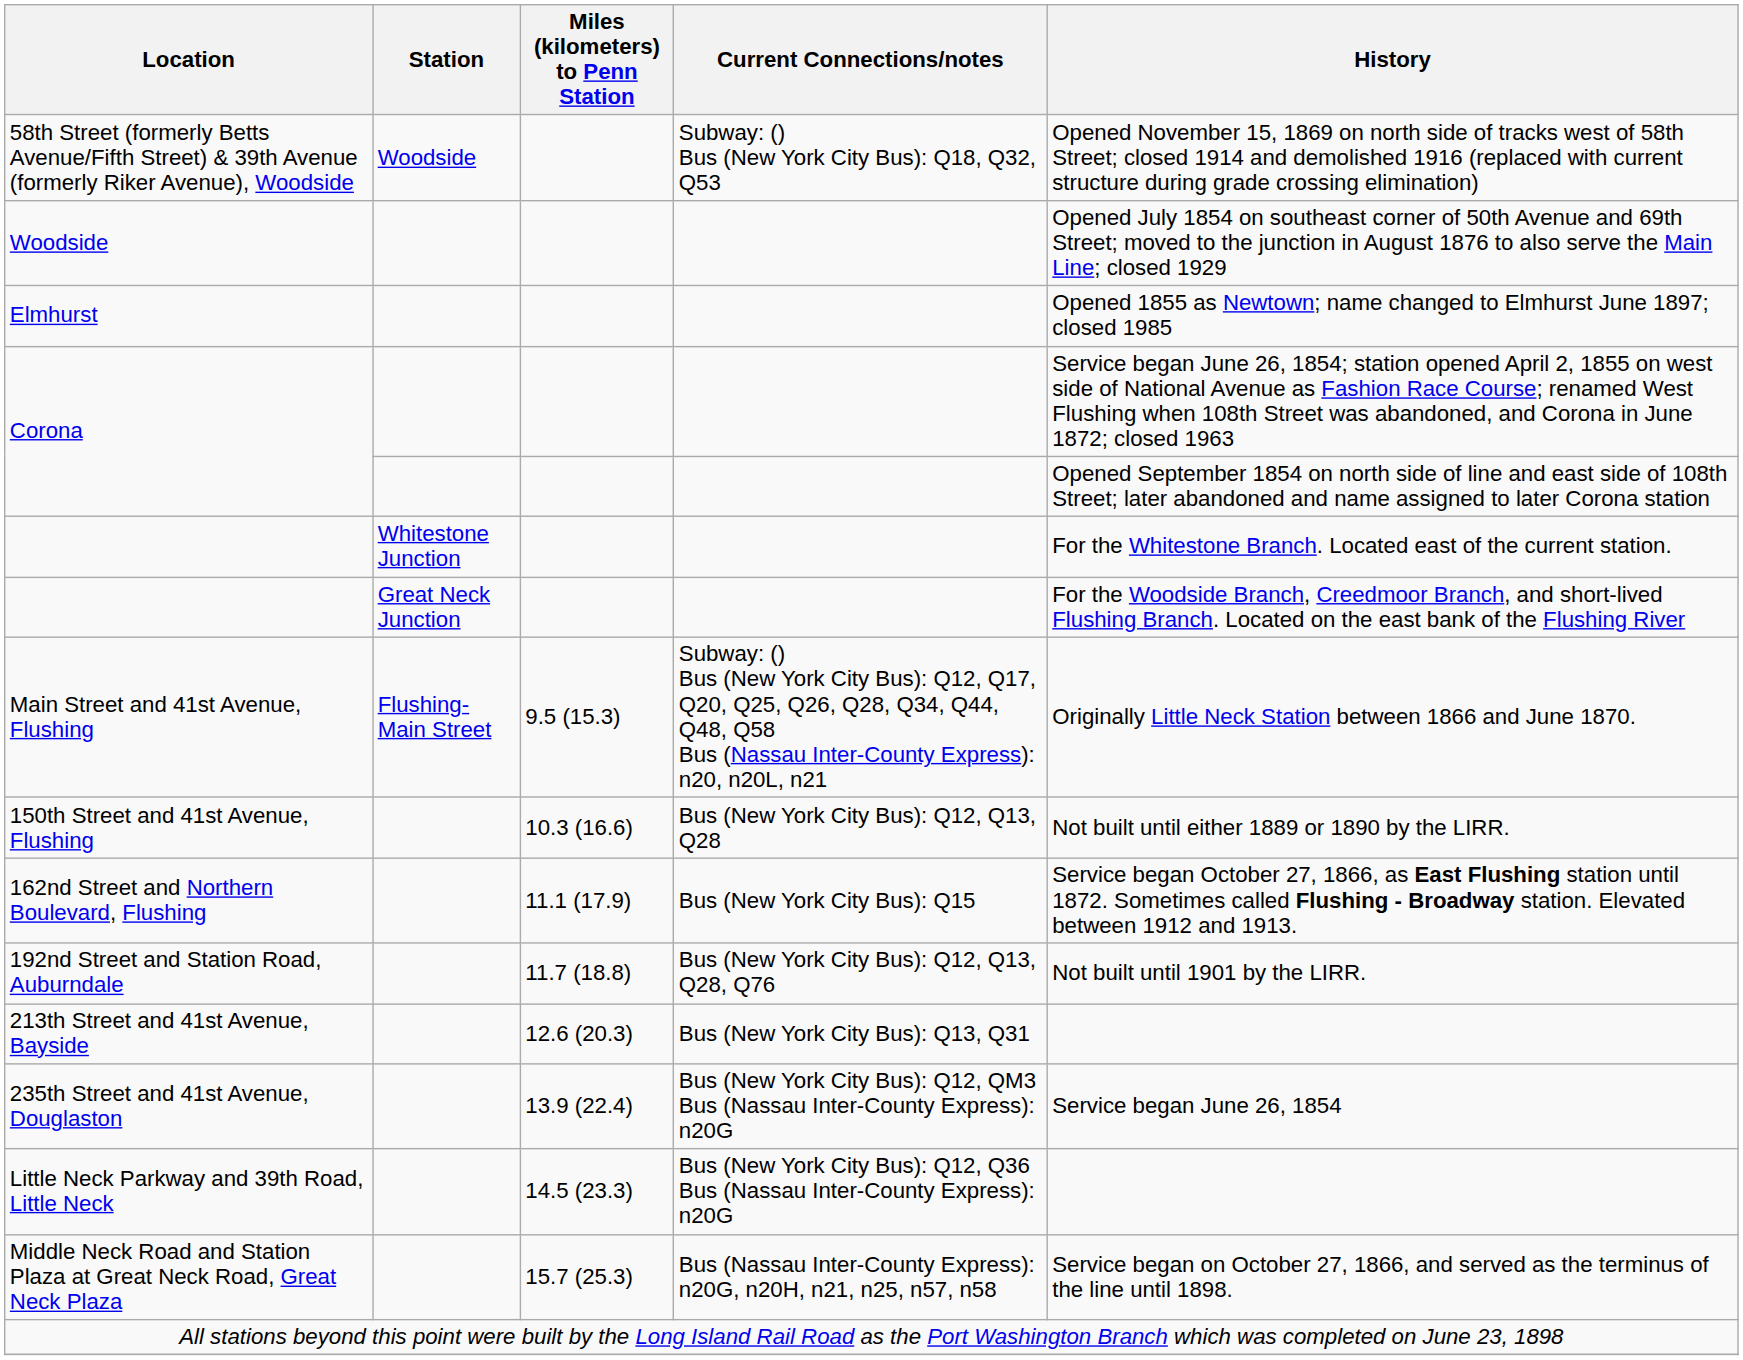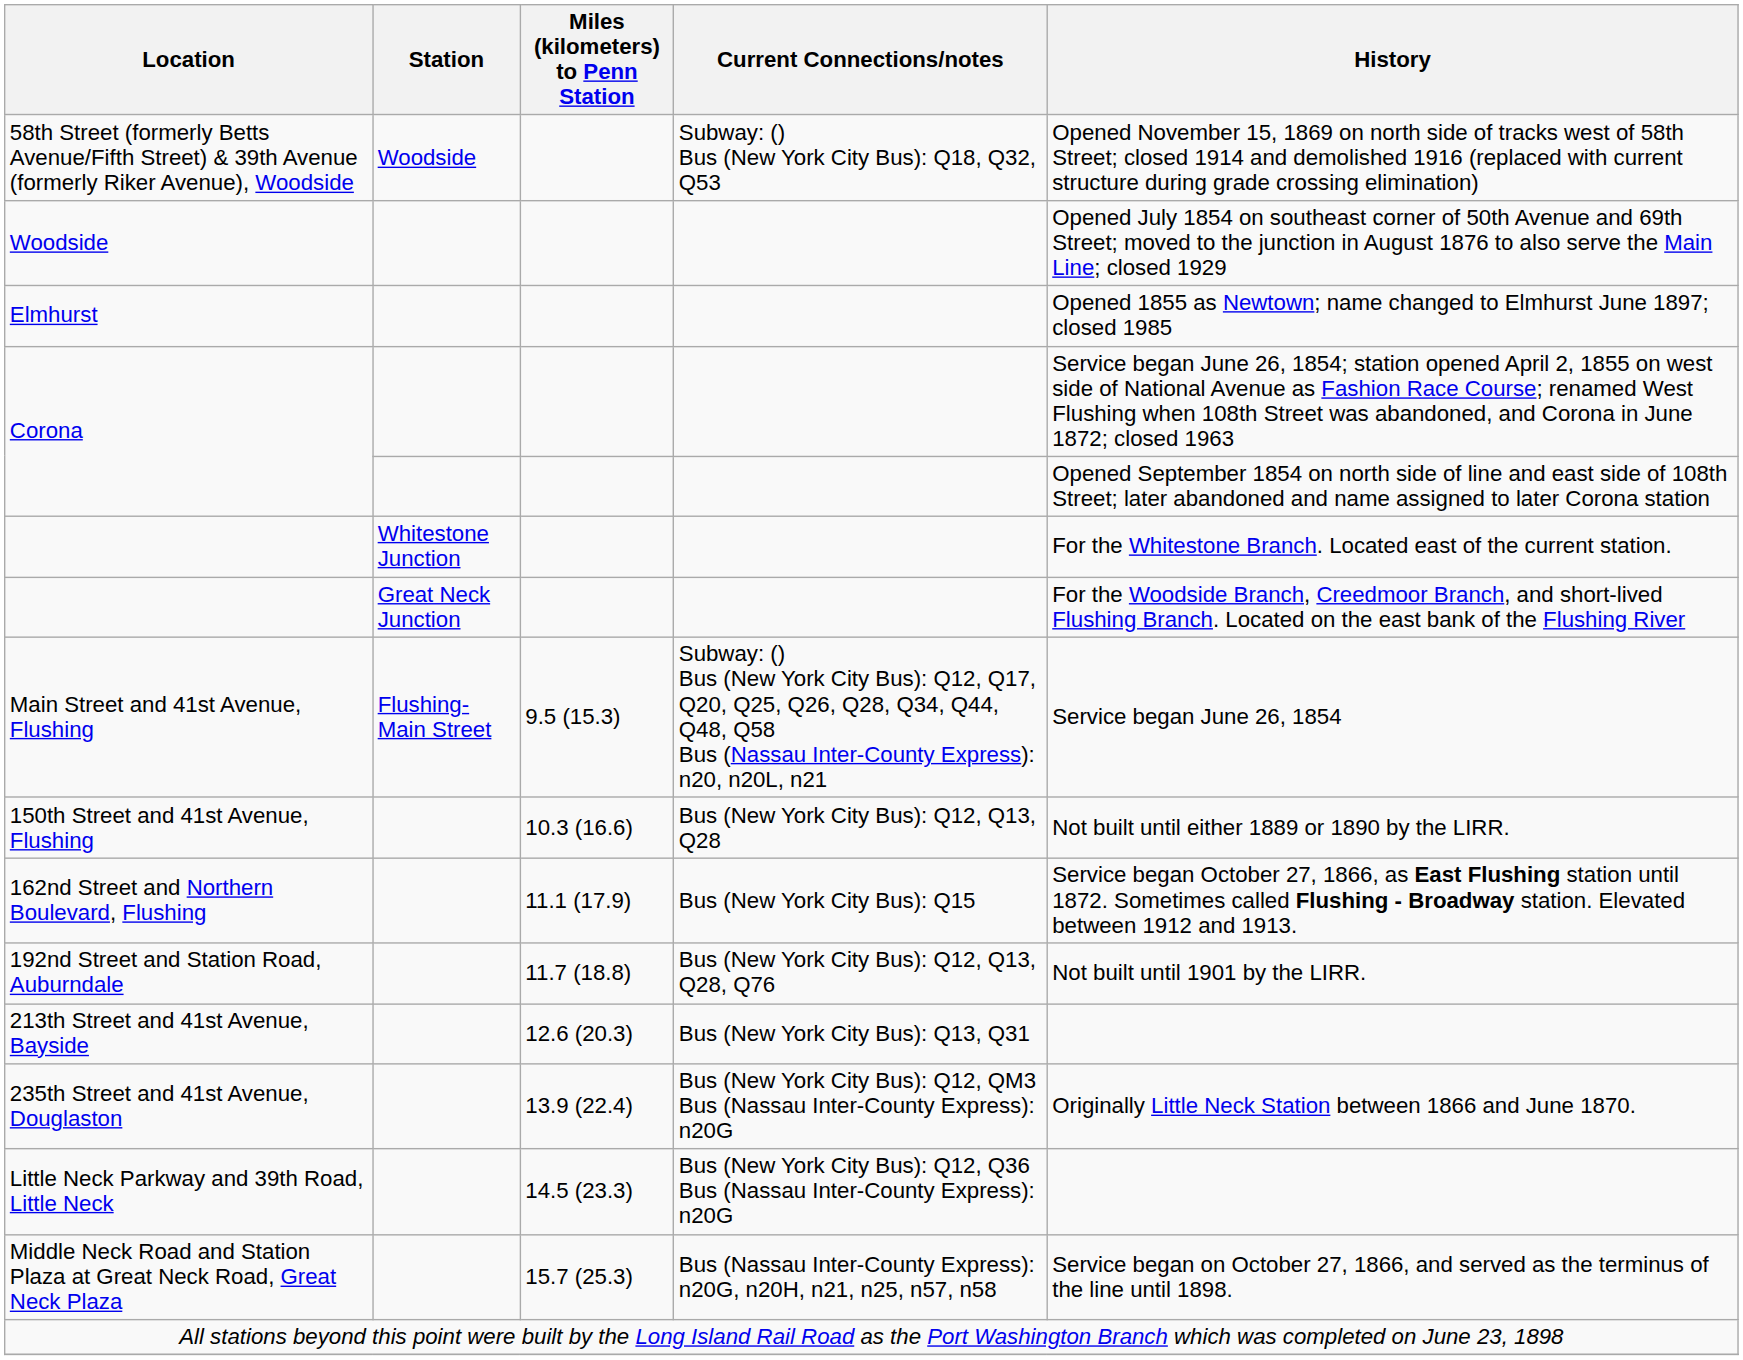 <table class="wikitable">
 <tr>
 <th>Location</th>
 <th>Station</th>
 <th>Miles (kilometers)<br>to <a href='#'>Penn Station</a></th>
 <th>Current Connections/notes</th>
 <th>History</th>
 </tr>
 <tr>
 <td>58th Street (formerly Betts Avenue/Fifth Street) & 39th Avenue (formerly Riker Avenue), <a href='#'>Woodside</a></td>
 <td><a href='#'>Woodside</a><br></td>
 <td></td>
 <td>Subway: ()<br>Bus (New York City Bus): Q18, Q32, Q53</td>
 <td>Opened November 15, 1869 on north side of tracks west of 58th Street; closed 1914 and demolished 1916 (replaced with current structure during grade crossing elimination)</td>
 </tr>
 <tr>
 <td><a href='#'>Woodside</a></td>
 <td></td>
 <td></td>
 <td></td>
 <td>Opened July 1854 on southeast corner of 50th Avenue and 69th Street; moved to the junction in August 1876 to also serve the <a href='#'>Main Line</a>; closed 1929</td>
 </tr>
 <tr>
 <td><a href='#'>Elmhurst</a></td>
 <td></td>
 <td></td>
 <td></td>
 <td>Opened 1855 as <a href='#'>Newtown</a>; name changed to Elmhurst June 1897; closed 1985</td>
 </tr>
 <tr>
 <td rowspan="2"><a href='#'>Corona</a></td>
 <td></td>
 <td></td>
 <td></td>
 <td>Service began June 26, 1854; station opened April 2, 1855 on west side of National Avenue as <a href='#'>Fashion Race Course</a>; renamed West Flushing when 108th Street was abandoned, and Corona in June 1872; closed 1963</td>
 </tr>
 <tr>
 <td></td>
 <td></td>
 <td></td>
 <td>Opened September 1854 on north side of line and east side of 108th Street; later abandoned and name assigned to later Corona station</td>
 </tr>
 <tr>
 <td></td>
 <td><a href='#'>Whitestone Junction</a></td>
 <td></td>
 <td></td>
 <td>For the <a href='#'>Whitestone Branch</a>. Located east of the current  station.</td>
 </tr>
 <tr>
 <td></td>
 <td><a href='#'>Great Neck Junction</a></td>
 <td></td>
 <td></td>
 <td>For the <a href='#'>Woodside Branch</a>, <a href='#'>Creedmoor Branch</a>, and short-lived <a href='#'>Flushing Branch</a>. Located on the east bank of the <a href='#'>Flushing River</a></td>
 </tr>
 <tr>
 <td>Main Street and 41st Avenue, <a href='#'>Flushing</a></td>
 <td><a href='#'>Flushing-Main Street</a></td>
 <td>9.5 (15.3)</td>
 <td>Subway: () <br>Bus (New York City Bus): Q12, Q17, Q20, Q25, Q26, Q28, Q34, Q44, Q48, Q58<br>Bus (<a href='#'>Nassau Inter-County Express</a>): n20, n20L, n21</td>
-<td>Originally <a href='#'>Little Neck Station</a> between 1866 and June 1870.</td>
+<td>Service began June 26, 1854</td>
 </tr>
 <tr>
 <td>150th Street and 41st Avenue, <a href='#'>Flushing</a></td>
 <td></td>
 <td>10.3 (16.6)</td>
 <td>Bus (New York City Bus): Q12, Q13, Q28</td>
 <td>Not built until either 1889 or 1890 by the LIRR.</td>
 </tr>
 <tr>
 <td>162nd Street and <a href='#'>Northern Boulevard</a>, <a href='#'>Flushing</a></td>
 <td></td>
 <td>11.1 (17.9)</td>
 <td>Bus (New York City Bus): Q15</td>
 <td>Service began October 27, 1866, as <strong>East Flushing</strong> station until 1872. Sometimes called <strong>Flushing - Broadway</strong> station. Elevated between 1912 and 1913.</td>
 </tr>
 <tr>
 <td>192nd Street and Station Road, <a href='#'>Auburndale</a></td>
 <td></td>
 <td>11.7 (18.8)</td>
 <td>Bus (New York City Bus): Q12, Q13, Q28, Q76</td>
 <td>Not built until 1901 by the LIRR.</td>
 </tr>
 <tr>
 <td>213th Street and 41st Avenue, <a href='#'>Bayside</a></td>
 <td></td>
 <td>12.6 (20.3)</td>
 <td>Bus (New York City Bus): Q13, Q31</td>
 <td></td>
 </tr>
 <tr>
 <td>235th Street and 41st Avenue, <a href='#'>Douglaston</a></td>
 <td></td>
 <td>13.9 (22.4)</td>
 <td>Bus (New York City Bus): Q12, QM3<br>Bus (Nassau Inter-County Express): n20G</td>
-<td>Service began June 26, 1854</td>
+<td>Originally <a href='#'>Little Neck Station</a> between 1866 and June 1870.</td>
 </tr>
 <tr>
 <td>Little Neck Parkway and 39th Road, <a href='#'>Little Neck</a></td>
 <td></td>
 <td>14.5 (23.3)</td>
 <td>Bus (New York City Bus): Q12, Q36<br>Bus (Nassau Inter-County Express): n20G</td>
 <td></td>
 </tr>
 <tr>
 <td>Middle Neck Road and Station Plaza at Great Neck Road, <a href='#'>Great Neck Plaza</a></td>
 <td></td>
 <td>15.7 (25.3)</td>
 <td>Bus (Nassau Inter-County Express):  n20G, n20H, n21, n25, n57, n58</td>
 <td>Service began on October 27, 1866, and served as the terminus of the line until 1898.</td>
 </tr>
 <tr>
 <td colspan="5" align="center"><em>All stations beyond this point were built by the <a href='#'>Long Island Rail Road</a> as the <a href='#'>Port Washington Branch</a> which was completed on June 23, 1898</em></td>
 </tr>
 <tr>
 </tr>
 </table>
